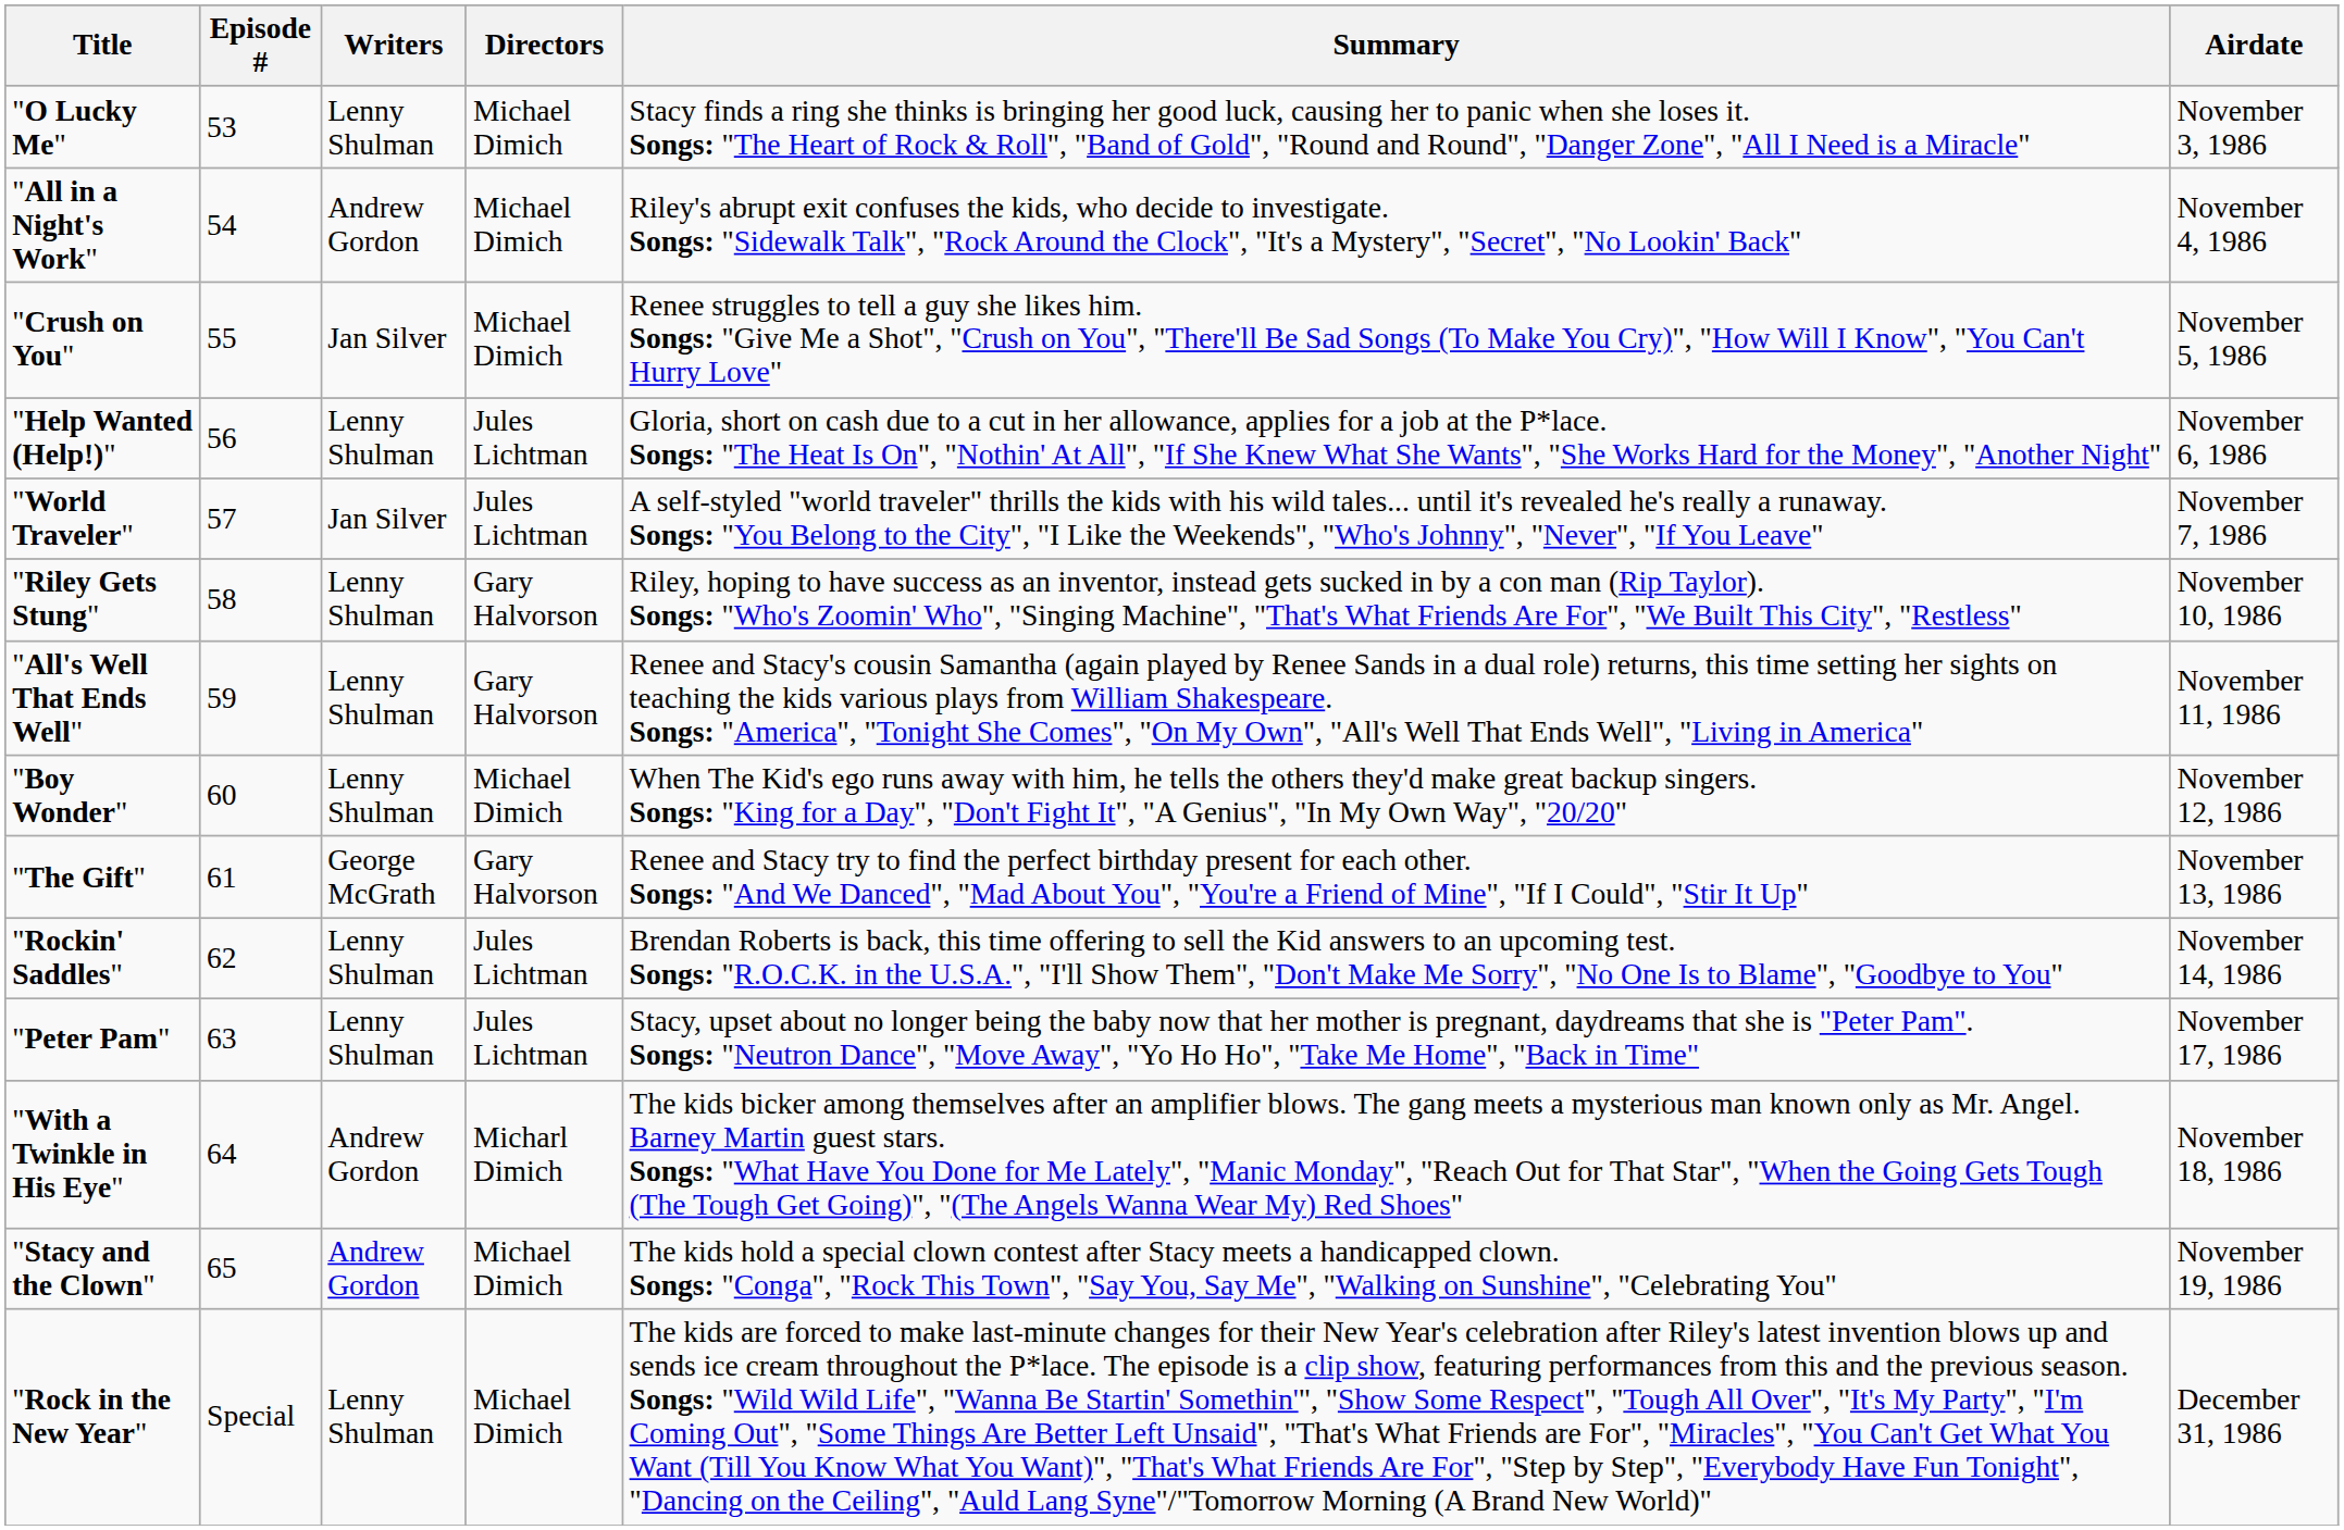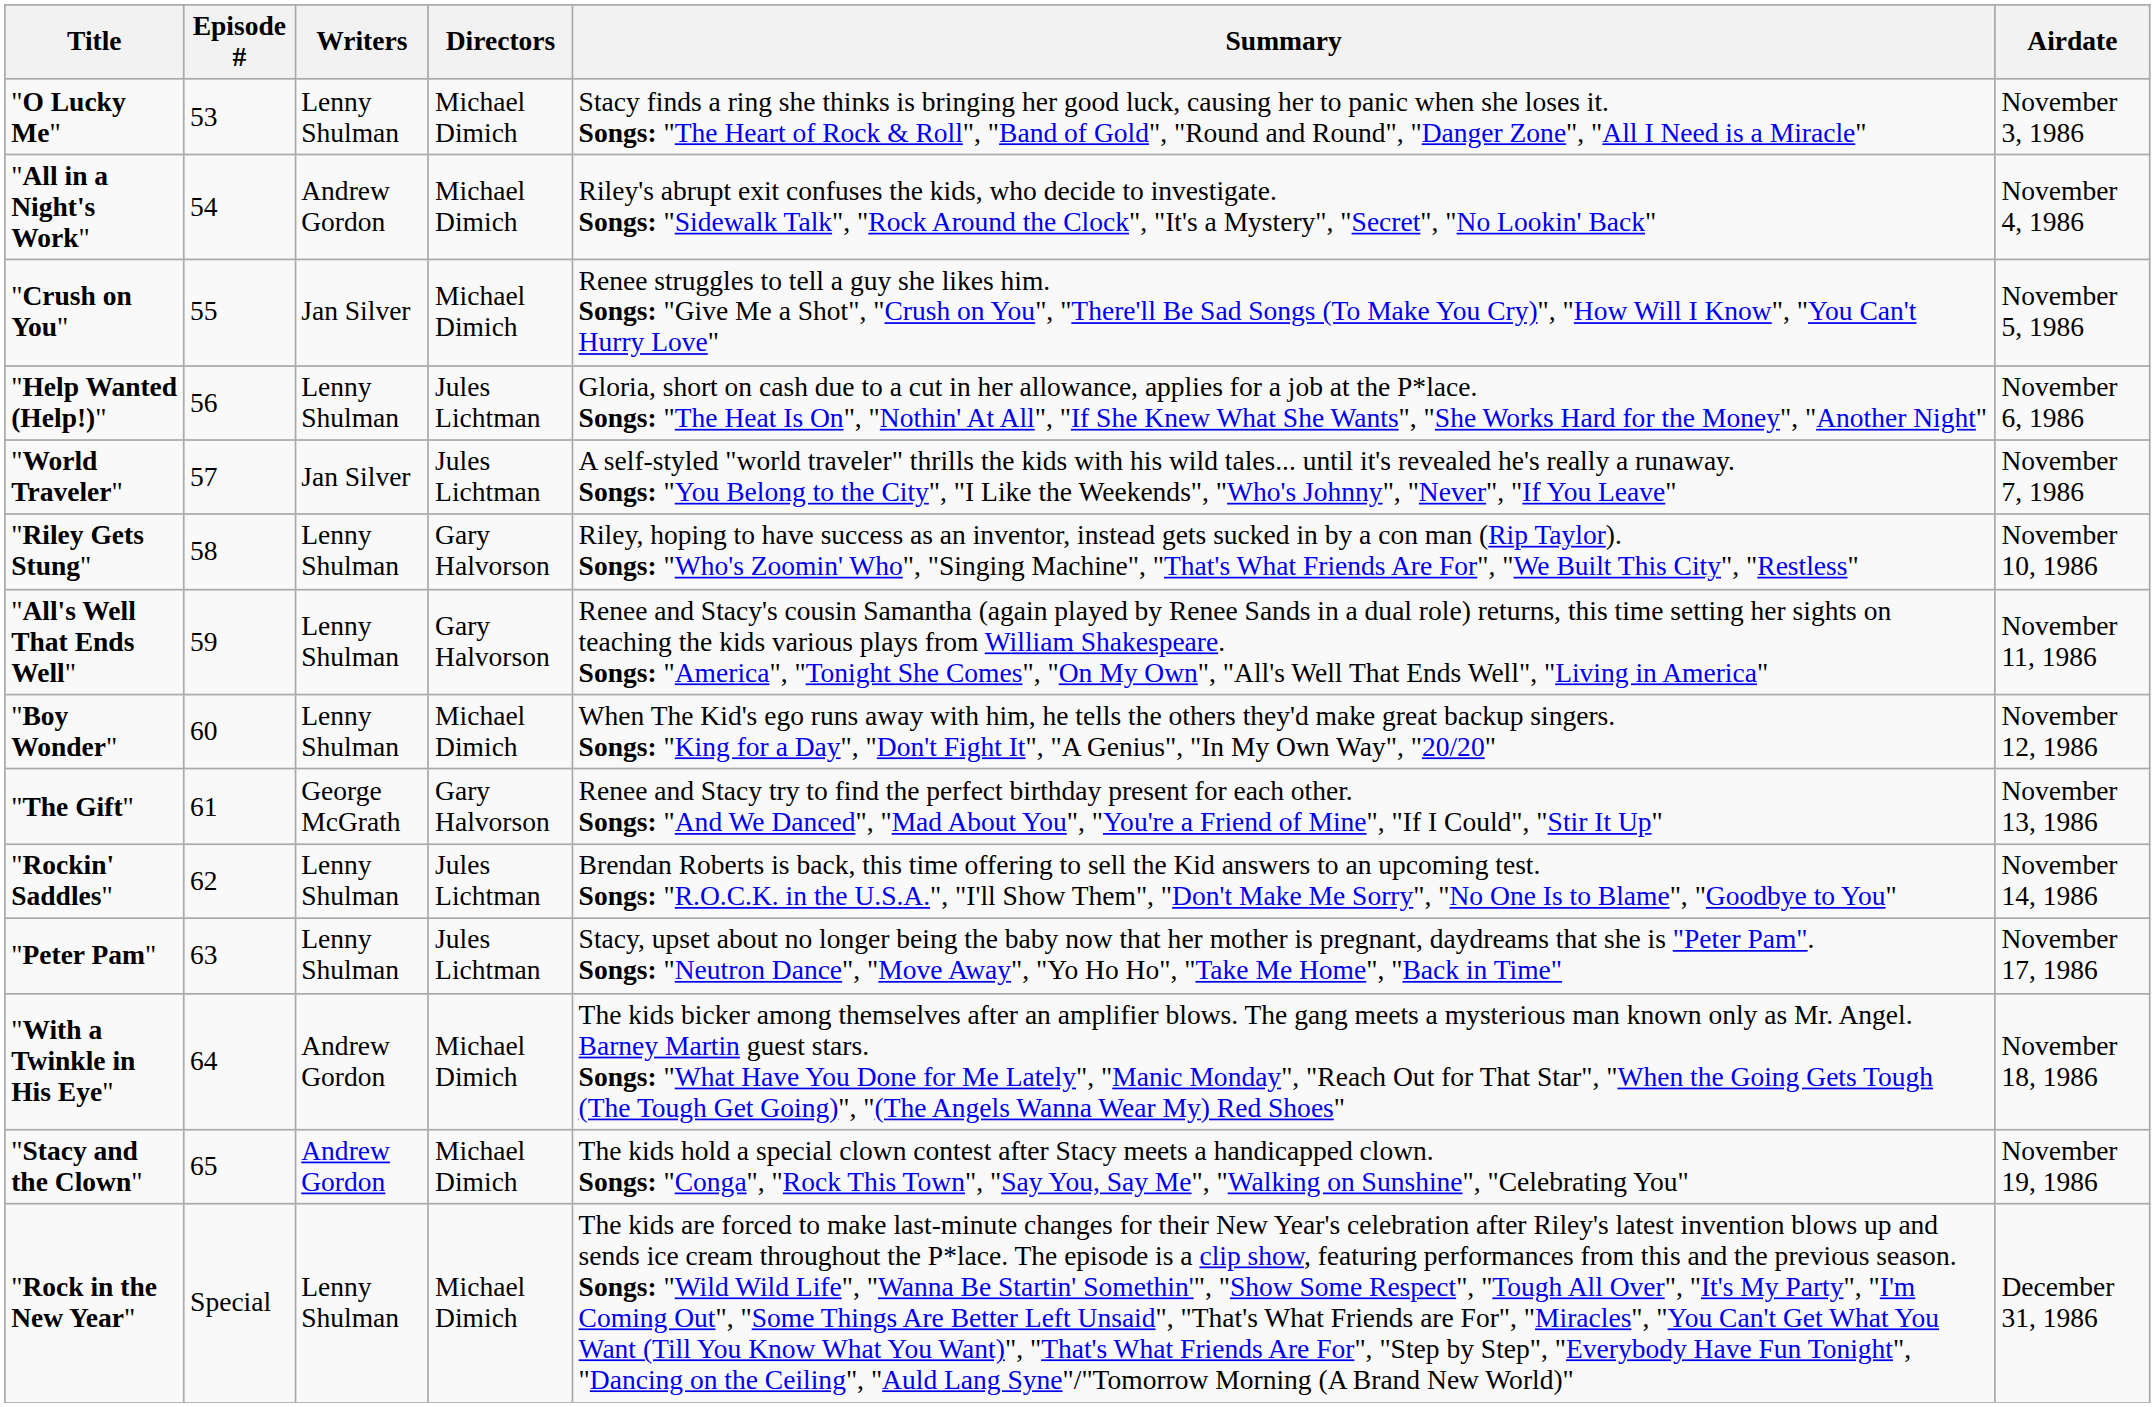 <table class="wikitable">
 <tr>
 <th>Title</th>
 <th>Episode #</th>
 <th>Writers</th>
 <th>Directors</th>
 <th>Summary</th>
 <th>Airdate</th>
 </tr>
 <tr>
 <td>"<strong>O Lucky Me</strong>"</td>
 <td>53</td>
 <td>Lenny Shulman</td>
 <td>Michael Dimich</td>
 <td>Stacy finds a ring she thinks is bringing her good luck, causing her to panic when she loses it.<br><strong>Songs:</strong> "<a href='#'>The Heart of Rock & Roll</a>", "<a href='#'>Band of Gold</a>", "Round and Round", "<a href='#'>Danger Zone</a>", "<a href='#'>All I Need is a Miracle</a>"</td>
 <td>November 3, 1986</td>
 </tr>
 <tr>
 <td>"<strong>All in a Night's Work</strong>"</td>
 <td>54</td>
 <td>Andrew Gordon</td>
 <td>Michael Dimich</td>
 <td>Riley's abrupt exit confuses the kids, who decide to investigate.<br><strong>Songs:</strong> "<a href='#'>Sidewalk Talk</a>", "<a href='#'>Rock Around the Clock</a>", "It's a Mystery", "<a href='#'>Secret</a>", "<a href='#'>No Lookin' Back</a>"</td>
 <td>November 4, 1986</td>
 </tr>
 <tr>
 <td>"<strong>Crush on You</strong>"</td>
 <td>55</td>
 <td>Jan Silver</td>
 <td>Michael Dimich</td>
 <td>Renee struggles to tell a guy she likes him.<br><strong>Songs:</strong> "Give Me a Shot", "<a href='#'>Crush on You</a>", "<a href='#'>There'll Be Sad Songs (To Make You Cry)</a>", "<a href='#'>How Will I Know</a>", "<a href='#'>You Can't Hurry Love</a>"</td>
 <td>November 5, 1986</td>
 </tr>
 <tr>
 <td>"<strong>Help Wanted (Help!)</strong>"</td>
 <td>56</td>
 <td>Lenny Shulman</td>
 <td>Jules Lichtman</td>
 <td>Gloria, short on cash due to a cut in her allowance, applies for a job at the P*lace.<br><strong>Songs:</strong> "<a href='#'>The Heat Is On</a>", "<a href='#'>Nothin' At All</a>", "<a href='#'>If She Knew What She Wants</a>", "<a href='#'>She Works Hard for the Money</a>", "<a href='#'>Another Night</a>"</td>
 <td>November 6, 1986</td>
 </tr>
 <tr>
 <td>"<strong>World Traveler</strong>"</td>
 <td>57</td>
 <td>Jan Silver</td>
 <td>Jules Lichtman</td>
 <td>A self-styled "world traveler" thrills the kids with his wild tales... until it's revealed he's really a runaway.<br><strong>Songs:</strong> "<a href='#'>You Belong to the City</a>", "I Like the Weekends", "<a href='#'>Who's Johnny</a>", "<a href='#'>Never</a>", "<a href='#'>If You Leave</a>"</td>
 <td>November 7, 1986</td>
 </tr>
 <tr>
 <td>"<strong>Riley Gets Stung</strong>"</td>
 <td>58</td>
 <td>Lenny Shulman</td>
 <td>Gary Halvorson</td>
 <td>Riley, hoping to have success as an inventor, instead gets sucked in by a con man (<a href='#'>Rip Taylor</a>).<br><strong>Songs:</strong> "<a href='#'>Who's Zoomin' Who</a>", "Singing Machine", "<a href='#'>That's What Friends Are For</a>", "<a href='#'>We Built This City</a>", "<a href='#'>Restless</a>"</td>
 <td>November 10, 1986</td>
 </tr>
 <tr>
 <td>"<strong>All's Well That Ends Well</strong>"</td>
 <td>59</td>
 <td>Lenny Shulman</td>
 <td>Gary Halvorson</td>
 <td>Renee and Stacy's cousin Samantha (again played by Renee Sands in a dual role) returns, this time setting her sights on teaching the kids various plays from <a href='#'>William Shakespeare</a>.<br><strong>Songs:</strong> "<a href='#'>America</a>", "<a href='#'>Tonight She Comes</a>", "<a href='#'>On My Own</a>",  "All's Well That Ends Well", "<a href='#'>Living in America</a>"</td>
 <td>November 11, 1986</td>
 </tr>
 <tr>
 <td>"<strong>Boy Wonder</strong>"</td>
 <td>60</td>
 <td>Lenny Shulman</td>
 <td>Michael Dimich</td>
 <td>When The Kid's ego runs away with him, he tells the others they'd make great backup singers.<br><strong>Songs:</strong> "<a href='#'>King for a Day</a>", "<a href='#'>Don't Fight It</a>", "A Genius", "In My Own Way", "<a href='#'>20/20</a>"</td>
 <td>November 12, 1986</td>
 </tr>
 <tr>
 <td>"<strong>The Gift</strong>"</td>
 <td>61</td>
 <td>George McGrath</td>
 <td>Gary Halvorson</td>
 <td>Renee and Stacy try to find the perfect birthday present for each other.<br><strong>Songs:</strong> "<a href='#'>And We Danced</a>", "<a href='#'>Mad About You</a>", "<a href='#'>You're a Friend of Mine</a>", "If I Could", "<a href='#'>Stir It Up</a>"</td>
 <td>November 13, 1986</td>
 </tr>
 <tr>
 <td>"<strong>Rockin' Saddles</strong>"</td>
 <td>62</td>
 <td>Lenny Shulman</td>
 <td>Jules Lichtman</td>
 <td>Brendan Roberts is back, this time offering to sell the Kid answers to an upcoming test.<br><strong>Songs:</strong> "<a href='#'>R.O.C.K. in the U.S.A.</a>", "I'll Show Them", "<a href='#'>Don't Make Me Sorry</a>", "<a href='#'>No One Is to Blame</a>", "<a href='#'>Goodbye to You</a>"</td>
 <td>November 14, 1986</td>
 </tr>
 <tr>
 <td>"<strong>Peter Pam</strong>"</td>
 <td>63</td>
 <td>Lenny Shulman</td>
 <td>Jules Lichtman</td>
 <td>Stacy, upset about no longer being the baby now that her mother is pregnant, daydreams that she is <a href='#'>"Peter Pam"</a>.<br><strong>Songs:</strong> "<a href='#'>Neutron Dance</a>", "<a href='#'>Move Away</a>", "Yo Ho Ho", "<a href='#'>Take Me Home</a>", "<a href='#'>Back in Time"</a></td>
 <td>November 17, 1986</td>
 </tr>
 <tr>
 <td>"<strong>With a Twinkle in His Eye</strong>"</td>
 <td>64</td>
 <td>Andrew Gordon</td>
-<td>Micharl Dimich</td>
+<td>Michael Dimich</td>
 <td>The kids bicker among themselves after an amplifier blows. The gang meets a mysterious man known only as Mr. Angel. <a href='#'>Barney Martin</a> guest stars.<br><strong>Songs:</strong> "<a href='#'>What Have You Done for Me Lately</a>", "<a href='#'>Manic Monday</a>", "Reach Out for That Star", "<a href='#'>When the Going Gets Tough (The Tough Get Going)</a>", "<a href='#'>(The Angels Wanna Wear My) Red Shoes</a>"</td>
 <td>November 18, 1986</td>
 </tr>
 <tr>
 <td>"<strong>Stacy and the Clown</strong>"</td>
 <td>65</td>
 <td><a href='#'>Andrew Gordon</a></td>
 <td>Michael Dimich</td>
 <td>The kids hold a special clown contest after Stacy meets a handicapped clown.<br><strong>Songs:</strong> "<a href='#'>Conga</a>", "<a href='#'>Rock This Town</a>", "<a href='#'>Say You, Say Me</a>", "<a href='#'>Walking on Sunshine</a>", "Celebrating You"</td>
 <td>November 19, 1986</td>
 </tr>
 <tr>
 <td>"<strong>Rock in the New Year</strong>"</td>
 <td>Special</td>
 <td>Lenny Shulman</td>
 <td>Michael Dimich</td>
 <td>The kids are forced to make last-minute changes for their New Year's celebration after Riley's latest invention blows up and sends ice cream throughout the P*lace. The episode is a <a href='#'>clip show</a>, featuring performances from this and the previous season.<br><strong>Songs:</strong> "<a href='#'>Wild Wild Life</a>", "<a href='#'>Wanna Be Startin' Somethin'</a>", "<a href='#'>Show Some Respect</a>", "<a href='#'>Tough All Over</a>", "<a href='#'>It's My Party</a>", "<a href='#'>I'm Coming Out</a>", "<a href='#'>Some Things Are Better Left Unsaid</a>", "That's What Friends are For", "<a href='#'>Miracles</a>", "<a href='#'>You Can't Get What You Want (Till You Know What You Want)</a>", "<a href='#'>That's What Friends Are For</a>", "Step by Step", "<a href='#'>Everybody Have Fun Tonight</a>", "<a href='#'>Dancing on the Ceiling</a>", "<a href='#'>Auld Lang Syne</a>"/"Tomorrow Morning (A Brand New World)"</td>
 <td>December 31, 1986</td>
 </tr>
 <tr>
 </tr>
 </table>
